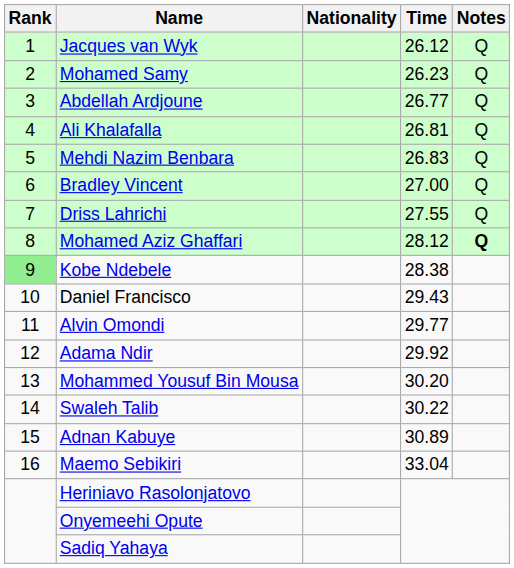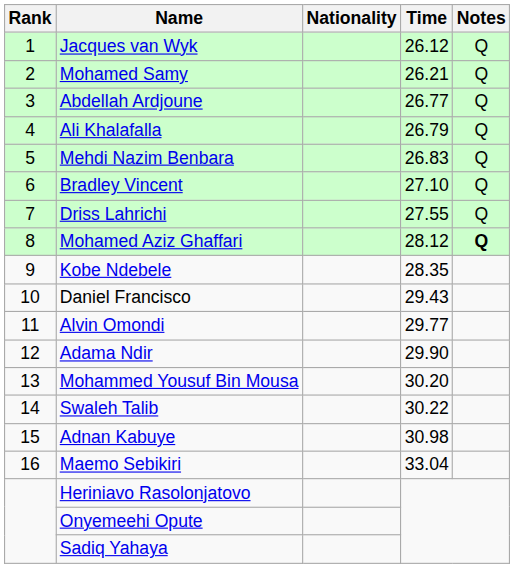 <table class="wikitable sortable" style="text-align:center">
 <tr>
 <th>Rank</th>
 <th>Name</th>
 <th>Nationality</th>
 <th>Time</th>
 <th>Notes</th>
 </tr>
 <tr bgcolor=ccffcc>
 <td>1</td>
 <td align=left><a href='#'>Jacques van Wyk</a></td>
 <td align=left></td>
 <td>26.12</td>
 <td>Q</td>
 </tr>
 <tr bgcolor=ccffcc>
 <td>2</td>
 <td align=left><a href='#'>Mohamed Samy</a></td>
 <td align=left></td>
-<td>26.23</td>
+<td>26.21</td>
 <td>Q</td>
 </tr>
 <tr bgcolor=ccffcc>
 <td>3</td>
 <td align=left><a href='#'>Abdellah Ardjoune</a></td>
 <td align=left></td>
 <td>26.77</td>
 <td>Q</td>
 </tr>
 <tr bgcolor=ccffcc>
 <td>4</td>
 <td align=left><a href='#'>Ali Khalafalla</a></td>
 <td align=left></td>
-<td>26.81</td>
+<td>26.79</td>
 <td>Q</td>
 </tr>
 <tr bgcolor=ccffcc>
 <td>5</td>
 <td align=left><a href='#'>Mehdi Nazim Benbara</a></td>
 <td align=left></td>
 <td>26.83</td>
 <td>Q</td>
 </tr>
 <tr bgcolor=ccffcc>
 <td>6</td>
 <td align=left><a href='#'>Bradley Vincent</a></td>
 <td align=left></td>
-<td>27.00</td>
+<td>27.10</td>
 <td>Q</td>
 </tr>
 <tr bgcolor=ccffcc>
 <td>7</td>
 <td align=left><a href='#'>Driss Lahrichi</a></td>
 <td align=left></td>
 <td>27.55</td>
 <td>Q</td>
 </tr>
 <tr bgcolor=ccffcc>
 <td>8</td>
 <td align=left><a href='#'>Mohamed Aziz Ghaffari</a></td>
 <td align=left></td>
 <td>28.12</td>
 <td><strong>Q</strong></td>
 </tr>
 <tr>
-<td style="background: lightgreen;">9</td>
+<td>9</td>
 <td align=left><a href='#'>Kobe Ndebele</a></td>
 <td align=left></td>
-<td>28.38</td>
+<td>28.35</td>
 <td></td>
 </tr>
 <tr>
 <td>10</td>
 <td align=left>Daniel Francisco</td>
 <td align=left></td>
 <td>29.43</td>
 <td></td>
 </tr>
 <tr>
 <td>11</td>
 <td align=left><a href='#'>Alvin Omondi</a></td>
 <td align=left></td>
 <td>29.77</td>
 <td></td>
 </tr>
 <tr>
 <td>12</td>
 <td align=left><a href='#'>Adama Ndir</a></td>
 <td align=left></td>
-<td>29.92</td>
+<td>29.90</td>
 <td></td>
 </tr>
 <tr>
 <td>13</td>
 <td align=left><a href='#'>Mohammed Yousuf Bin Mousa</a></td>
 <td align=left></td>
 <td>30.20</td>
 <td></td>
 </tr>
 <tr>
 <td>14</td>
 <td align=left><a href='#'>Swaleh Talib</a></td>
 <td align=left></td>
 <td>30.22</td>
 <td></td>
 </tr>
 <tr>
 <td>15</td>
 <td align=left><a href='#'>Adnan Kabuye</a></td>
 <td align=left></td>
-<td>30.89</td>
+<td>30.98</td>
 <td></td>
 </tr>
 <tr>
 <td>16</td>
 <td align=left><a href='#'>Maemo Sebikiri</a></td>
 <td align=left></td>
 <td>33.04</td>
 <td></td>
 </tr>
 <tr>
 <td rowspan=3></td>
 <td align=left><a href='#'>Heriniavo Rasolonjatovo</a></td>
 <td align=left></td>
 <td colspan=2 rowspan=3></td>
 </tr>
 <tr>
 <td align=left><a href='#'>Onyemeehi Opute</a></td>
 <td align=left></td>
 </tr>
 <tr>
 <td align=left><a href='#'>Sadiq Yahaya</a></td>
 <td align=left></td>
 </tr>
 </table>
